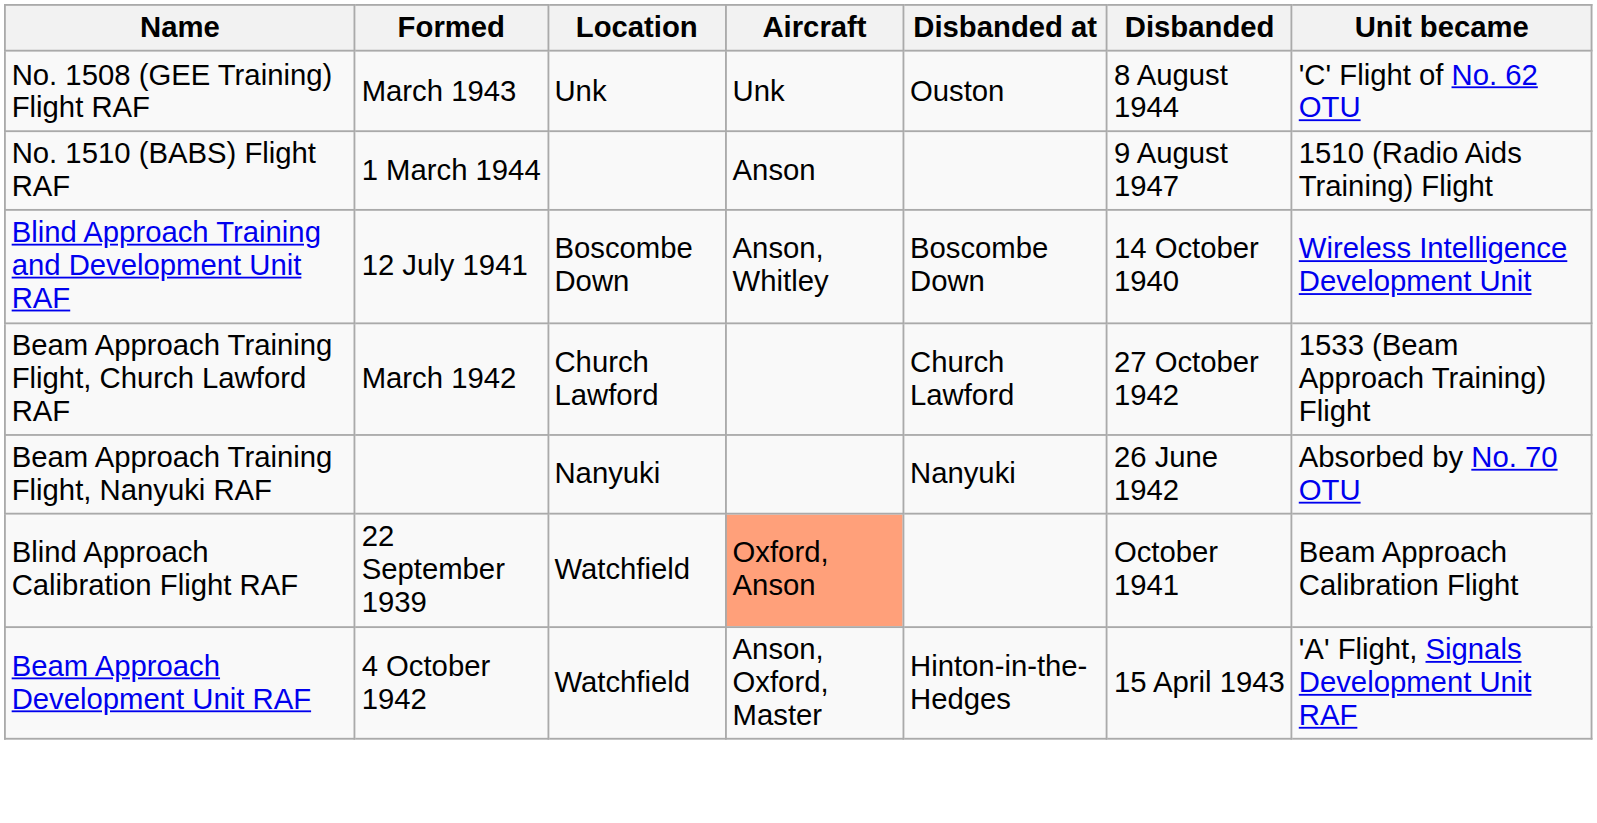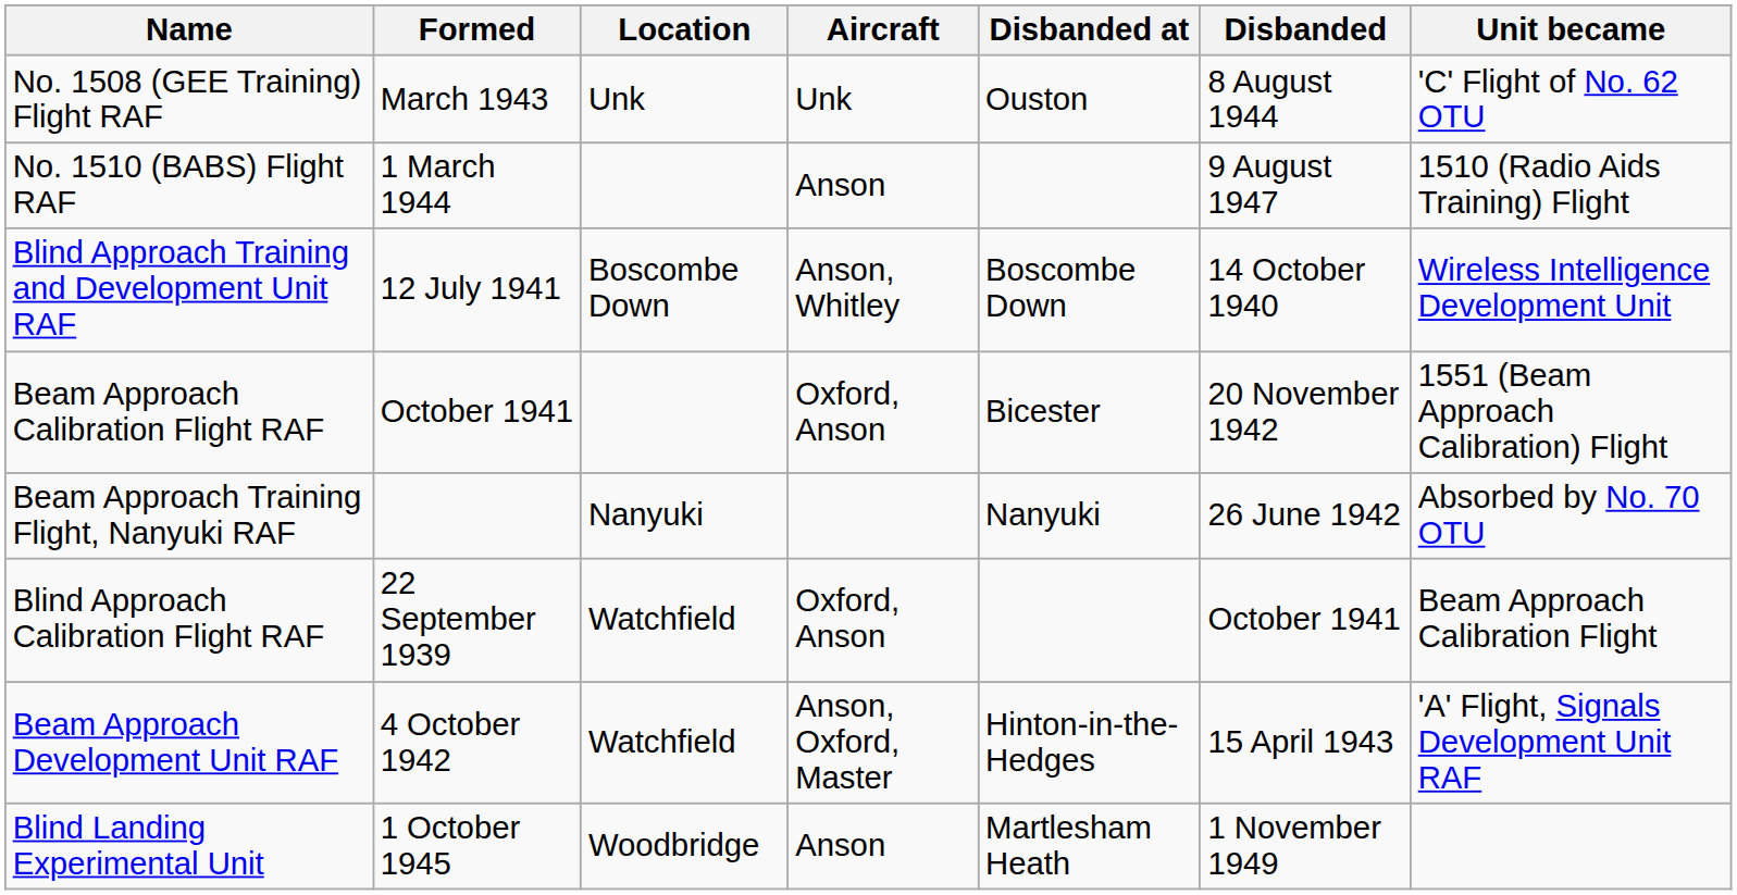 <table class="wikitable">
 <tr>
 <th>Name</th>
 <th>Formed</th>
 <th>Location</th>
 <th>Aircraft</th>
 <th>Disbanded at</th>
 <th>Disbanded</th>
 <th>Unit became</th>
 </tr>
 <tr>
 <td>No. 1508 (GEE Training) Flight RAF</td>
 <td>March 1943</td>
 <td>Unk</td>
 <td>Unk</td>
 <td>Ouston</td>
 <td>8 August 1944</td>
 <td>'C' Flight of <a href='#'>No. 62 OTU</a></td>
 </tr>
 <tr>
 <td>No. 1510 (BABS) Flight RAF</td>
 <td>1 March 1944</td>
 <td></td>
 <td>Anson</td>
 <td></td>
 <td>9 August 1947</td>
 <td>1510 (Radio Aids Training) Flight</td>
 </tr>
 <tr>
 <td><a href='#'>Blind Approach Training and Development Unit RAF</a></td>
 <td>12 July 1941</td>
 <td>Boscombe Down</td>
 <td>Anson, Whitley</td>
 <td>Boscombe Down</td>
 <td>14 October 1940</td>
 <td><a href='#'>Wireless Intelligence Development Unit</a></td>
 </tr>
 <tr>
-<td>Beam Approach Training Flight, Church Lawford RAF</td>
-<td>March 1942</td>
-<td>Church Lawford</td>
+<td>Beam Approach Calibration Flight RAF</td>
+<td>October 1941</td>
 <td></td>
-<td>Church Lawford</td>
-<td>27 October 1942</td>
-<td>1533 (Beam Approach Training) Flight</td>
+<td>Oxford, Anson</td>
+<td>Bicester</td>
+<td>20 November 1942</td>
+<td>1551 (Beam Approach Calibration) Flight</td>
 </tr>
 <tr>
 <td>Beam Approach Training Flight, Nanyuki RAF</td>
 <td></td>
 <td>Nanyuki</td>
 <td></td>
 <td>Nanyuki</td>
 <td>26 June 1942</td>
 <td>Absorbed by <a href='#'>No. 70 OTU</a></td>
 </tr>
 <tr>
 <td>Blind Approach Calibration Flight RAF</td>
 <td>22 September 1939</td>
 <td>Watchfield</td>
-<td style="background: lightsalmon;">Oxford, Anson</td>
+<td>Oxford, Anson</td>
 <td></td>
 <td>October 1941</td>
 <td>Beam Approach Calibration Flight</td>
 </tr>
 <tr>
 <td><a href='#'>Beam Approach Development Unit RAF</a></td>
 <td>4 October 1942</td>
 <td>Watchfield</td>
 <td>Anson, Oxford, Master</td>
 <td>Hinton-in-the-Hedges</td>
 <td>15 April 1943</td>
 <td>'A' Flight, <a href='#'>Signals Development Unit RAF</a></td>
 </tr>
+<tr>
+<td><a href='#'>Blind Landing Experimental Unit</a></td>
+<td>1 October 1945</td>
+<td>Woodbridge</td>
+<td>Anson</td>
+<td>Martlesham Heath</td>
+<td>1 November 1949</td>
+<td></td>
+</tr>
 </table>
